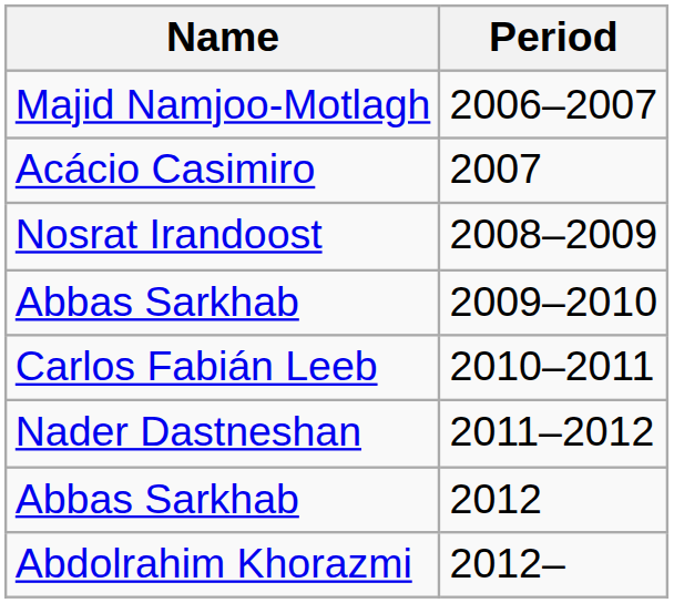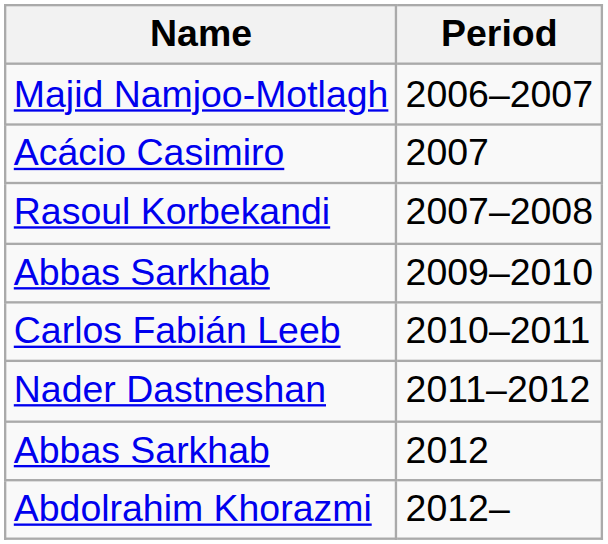 <table class="wikitable">
 <tr>
 <th>Name</th>
 <th>Period</th>
 </tr>
 <tr>
 <td> <a href='#'>Majid Namjoo-Motlagh</a></td>
 <td>2006–2007</td>
 </tr>
 <tr>
 <td> <a href='#'>Acácio Casimiro</a></td>
 <td>2007</td>
 </tr>
 <tr>
-<td> <a href='#'>Nosrat Irandoost</a></td>
-<td>2008–2009</td>
+<td> <a href='#'>Rasoul Korbekandi</a></td>
+<td>2007–2008</td>
 </tr>
 <tr>
 <td> <a href='#'>Abbas Sarkhab</a></td>
 <td>2009–2010</td>
 </tr>
 <tr>
 <td> <a href='#'>Carlos Fabián Leeb</a></td>
 <td>2010–2011</td>
 </tr>
 <tr>
 <td> <a href='#'>Nader Dastneshan</a></td>
 <td>2011–2012</td>
 </tr>
 <tr>
 <td> <a href='#'>Abbas Sarkhab</a></td>
 <td>2012</td>
 </tr>
 <tr>
 <td> <a href='#'>Abdolrahim Khorazmi</a></td>
 <td>2012–</td>
 </tr>
 </table>
